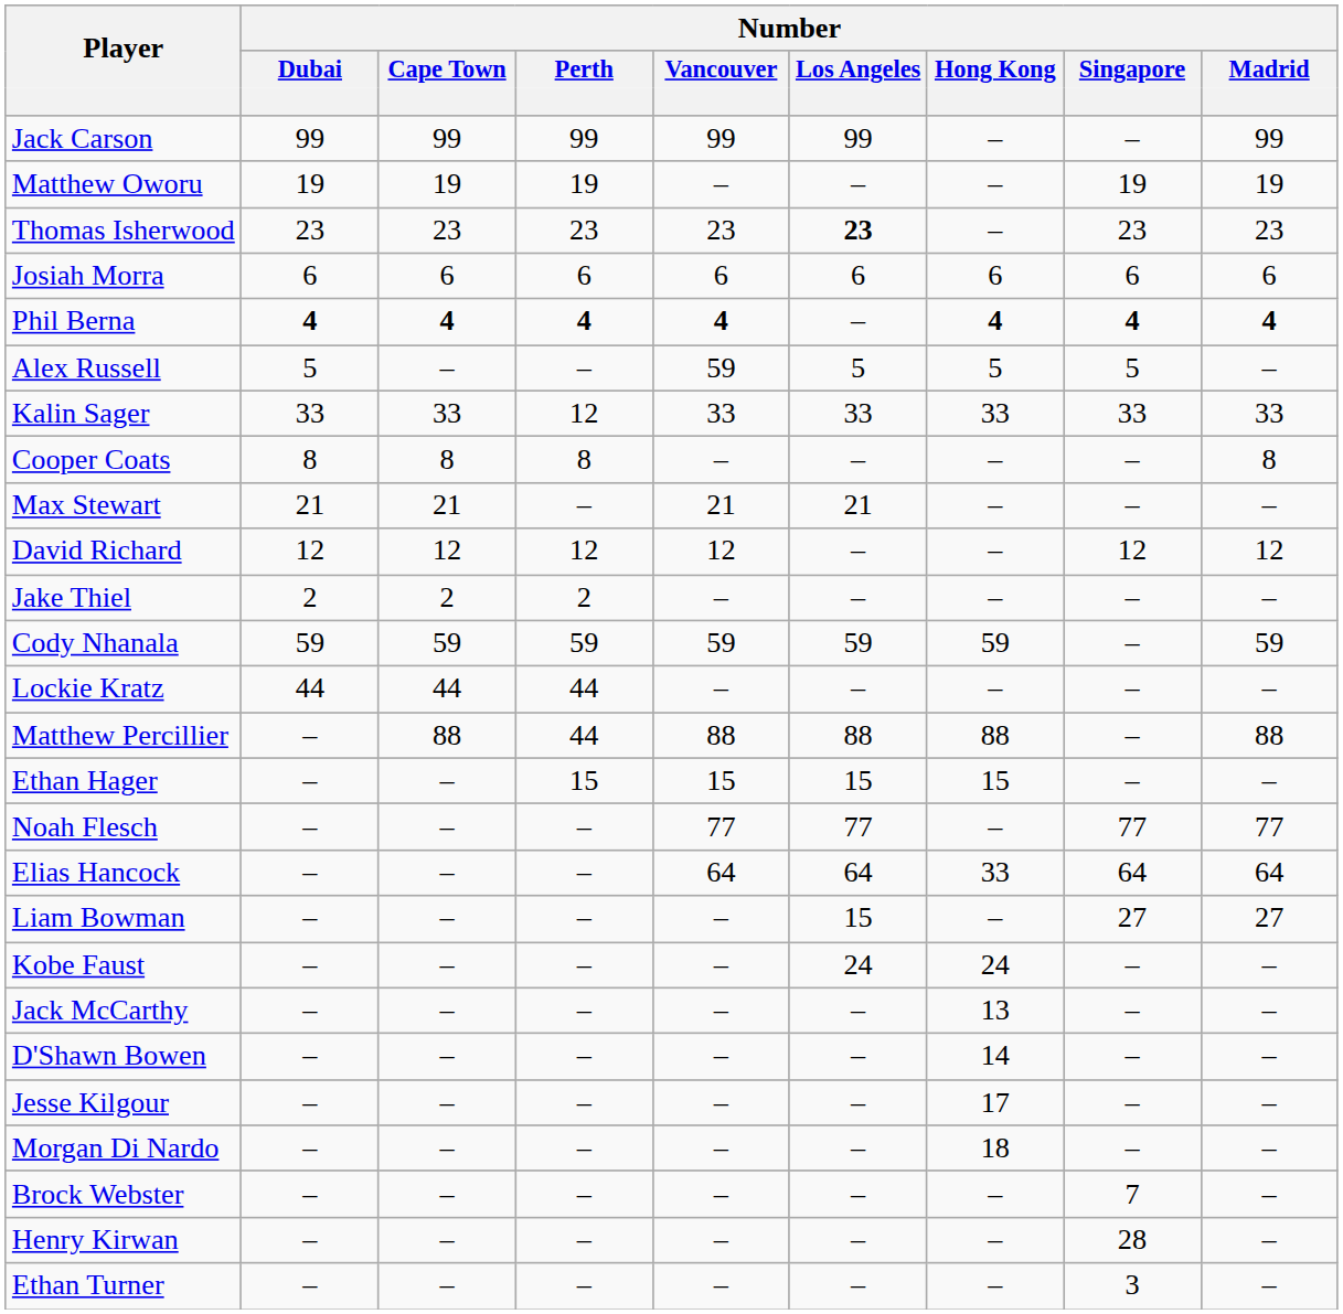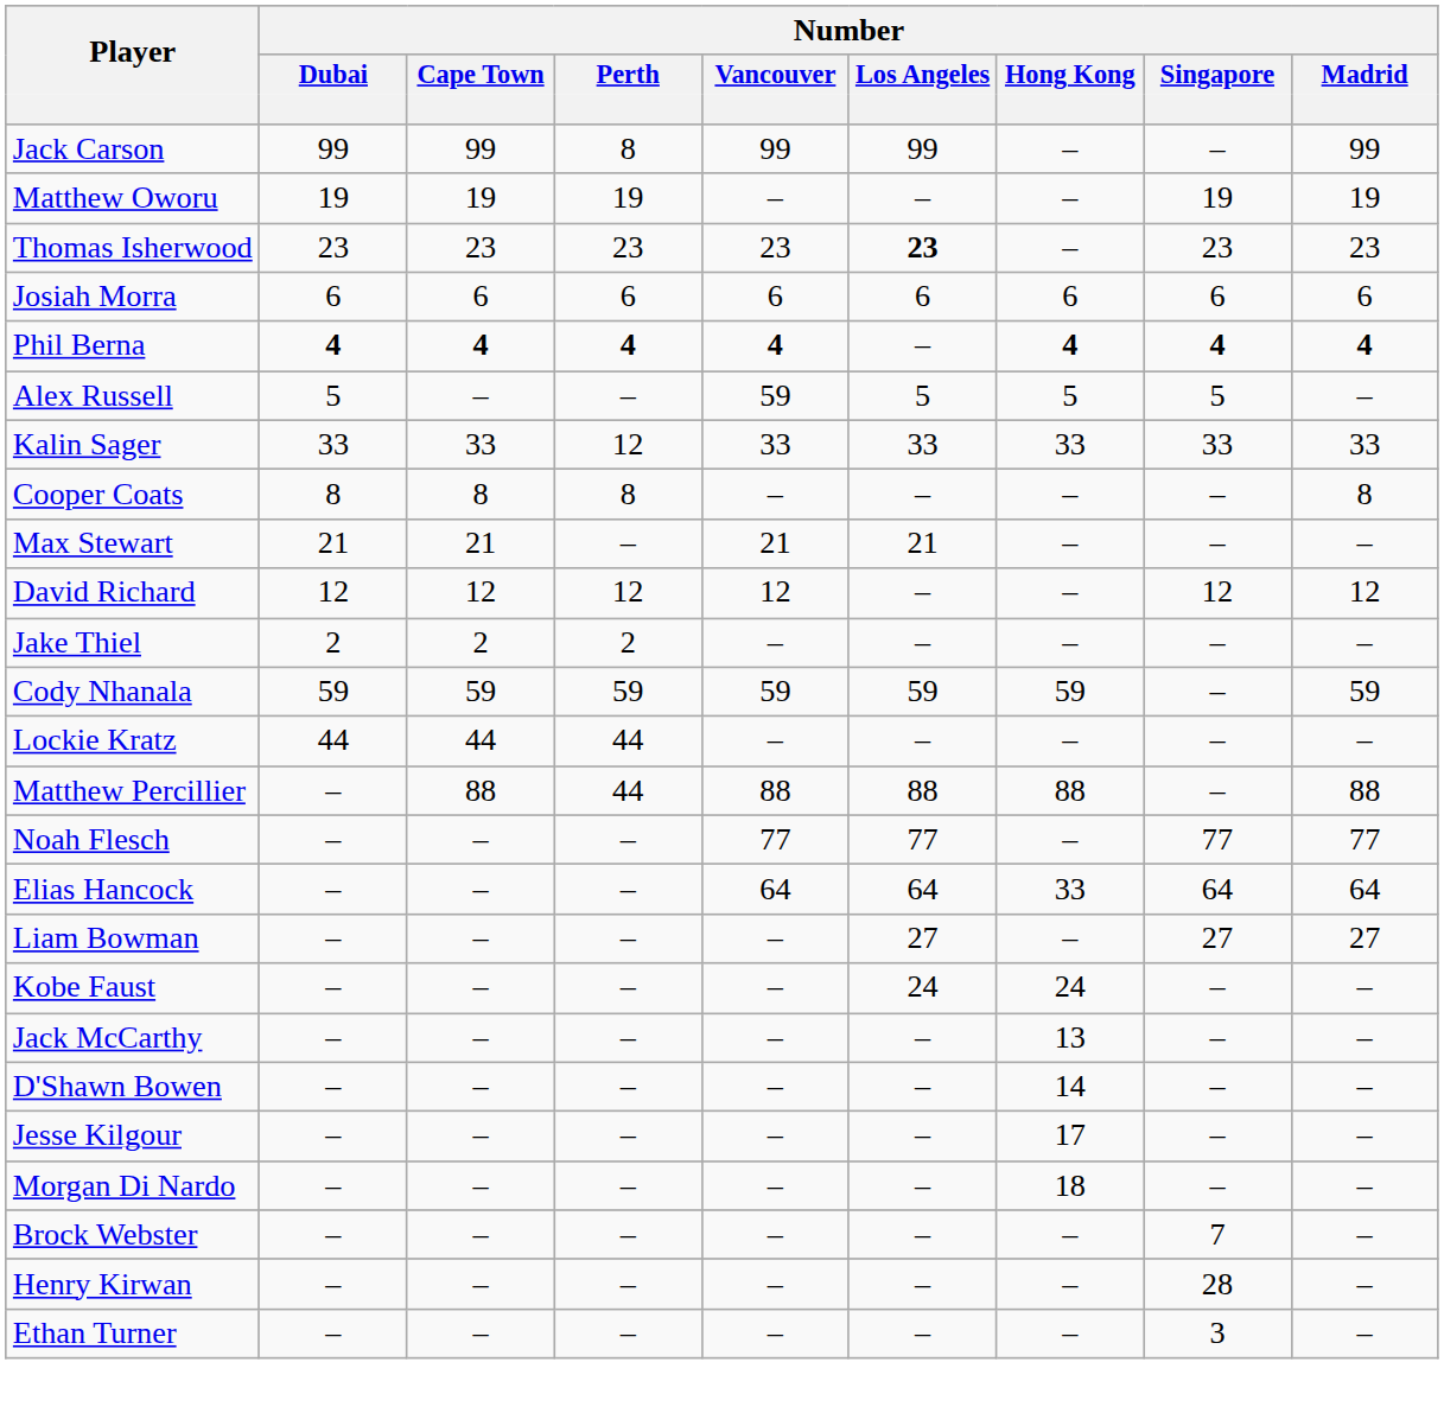 <table class="wikitable sortable" style="text-align:center;">
 <tr>
 <th rowspan="2" style="border-bottom:0px;">Player</th>
 <th colspan="8">Number</th>
 </tr>
 <tr>
 <th valign="top" style="width:5.2em; border-bottom:0px; padding:2px; font-size:85%;"><a href='#'>Dubai</a></th>
 <th valign="top" style="width:5.2em; border-bottom:0px; padding:2px; font-size:85%;"><a href='#'>Cape Town</a></th>
 <th valign="top" style="width:5.2em; border-bottom:0px; padding:2px; font-size:85%;"><a href='#'>Perth</a></th>
 <th valign="top" style="width:5.2em; border-bottom:0px; padding:2px; font-size:85%;"><a href='#'>Vancouver</a></th>
 <th valign="top" style="width:5.2em; border-bottom:0px; padding:2px; font-size:85%;"><a href='#'>Los Angeles</a></th>
 <th valign="top" style="width:5.2em; border-bottom:0px; padding:2px; font-size:85%;"><a href='#'>Hong Kong</a></th>
 <th valign="top" style="width:5.2em; border-bottom:0px; padding:2px; font-size:85%;"><a href='#'>Singapore</a></th>
 <th valign="top" style="width:5.2em; border-bottom:0px; padding:2px; font-size:85%;"><a href='#'>Madrid</a></th>
 </tr>
 <tr style="line-height:8px;">
 <th style="border-top:0px;"> </th>
 <th data-sort-type="number" style="border-top:0px;"></th>
 <th data-sort-type="number" style="border-top:0px;"></th>
 <th data-sort-type="number" style="border-top:0px;"></th>
 <th data-sort-type="number" style="border-top:0px;"></th>
 <th data-sort-type="number" style="border-top:0px;"></th>
 <th data-sort-type="number" style="border-top:0px;"></th>
 <th data-sort-type="number" style="border-top:0px;"></th>
 <th data-sort-type="number" style="border-top:0px;"></th>
 </tr>
 <tr>
 <td align="left"><a href='#'>Jack Carson</a></td>
 <td>99</td>
 <td>99</td>
-<td>99</td>
+<td>8</td>
 <td>99</td>
 <td>99</td>
 <td>–</td>
 <td>–</td>
 <td>99</td>
 </tr>
 <tr>
 <td align="left"><a href='#'>Matthew Oworu</a></td>
 <td>19</td>
 <td>19</td>
 <td>19</td>
 <td>–</td>
 <td>–</td>
 <td>–</td>
 <td>19</td>
 <td>19</td>
 </tr>
 <tr>
 <td align="left"><a href='#'>Thomas Isherwood</a></td>
 <td>23</td>
 <td>23</td>
 <td>23</td>
 <td>23</td>
 <td><strong>23</strong></td>
 <td>–</td>
 <td>23</td>
 <td>23</td>
 </tr>
 <tr>
 <td align="left"><a href='#'>Josiah Morra</a></td>
 <td>6</td>
 <td>6</td>
 <td>6</td>
 <td>6</td>
 <td>6</td>
 <td>6</td>
 <td>6</td>
 <td>6</td>
 </tr>
 <tr>
 <td align="left"><a href='#'>Phil Berna</a></td>
 <td><strong>4</strong></td>
 <td><strong>4</strong></td>
 <td><strong>4</strong></td>
 <td><strong>4</strong></td>
 <td>–</td>
 <td><strong>4</strong></td>
 <td><strong>4</strong></td>
 <td><strong>4</strong></td>
 </tr>
 <tr>
 <td align="left"><a href='#'>Alex Russell</a></td>
 <td>5</td>
 <td>–</td>
 <td>–</td>
 <td>59</td>
 <td>5</td>
 <td>5</td>
 <td>5</td>
 <td>–</td>
 </tr>
 <tr>
 <td align="left"><a href='#'>Kalin Sager</a></td>
 <td>33</td>
 <td>33</td>
 <td>12</td>
 <td>33</td>
 <td>33</td>
 <td>33</td>
 <td>33</td>
 <td>33</td>
 </tr>
 <tr>
 <td align="left"><a href='#'>Cooper Coats</a></td>
 <td>8</td>
 <td>8</td>
 <td>8</td>
 <td>–</td>
 <td>–</td>
 <td>–</td>
 <td>–</td>
 <td>8</td>
 </tr>
 <tr>
 <td align="left"><a href='#'>Max Stewart</a></td>
 <td>21</td>
 <td>21</td>
 <td>–</td>
 <td>21</td>
 <td>21</td>
 <td>–</td>
 <td>–</td>
 <td>–</td>
 </tr>
 <tr>
 <td align="left"><a href='#'>David Richard</a></td>
 <td>12</td>
 <td>12</td>
 <td>12</td>
 <td>12</td>
 <td>–</td>
 <td>–</td>
 <td>12</td>
 <td>12</td>
 </tr>
 <tr>
 <td align="left"><a href='#'>Jake Thiel</a></td>
 <td>2</td>
 <td>2</td>
 <td>2</td>
 <td>–</td>
 <td>–</td>
 <td>–</td>
 <td>–</td>
 <td>–</td>
 </tr>
 <tr>
 <td align="left"><a href='#'>Cody Nhanala</a></td>
 <td>59</td>
 <td>59</td>
 <td>59</td>
 <td>59</td>
 <td>59</td>
 <td>59</td>
 <td>–</td>
 <td>59</td>
 </tr>
 <tr>
 <td align="left"><a href='#'>Lockie Kratz</a></td>
 <td>44</td>
 <td>44</td>
 <td>44</td>
 <td>–</td>
 <td>–</td>
 <td>–</td>
 <td>–</td>
 <td>–</td>
 </tr>
 <tr>
 <td align="left"><a href='#'>Matthew Percillier</a></td>
 <td>–</td>
 <td>88</td>
 <td>44</td>
 <td>88</td>
 <td>88</td>
 <td>88</td>
 <td>–</td>
 <td>88</td>
 </tr>
 <tr>
-<td align="left"><a href='#'>Ethan Hager</a></td>
-<td>–</td>
-<td>–</td>
-<td>15</td>
-<td>15</td>
-<td>15</td>
-<td>15</td>
-<td>–</td>
-<td>–</td>
-</tr>
-<tr>
 <td align="left"><a href='#'>Noah Flesch</a></td>
 <td>–</td>
 <td>–</td>
 <td>–</td>
 <td>77</td>
 <td>77</td>
 <td>–</td>
 <td>77</td>
 <td>77</td>
 </tr>
 <tr>
 <td align="left"><a href='#'>Elias Hancock</a></td>
 <td>–</td>
 <td>–</td>
 <td>–</td>
 <td>64</td>
 <td>64</td>
 <td>33</td>
 <td>64</td>
 <td>64</td>
 </tr>
 <tr>
 <td align="left"><a href='#'>Liam Bowman</a></td>
 <td>–</td>
 <td>–</td>
 <td>–</td>
 <td>–</td>
-<td>15</td>
+<td>27</td>
 <td>–</td>
 <td>27</td>
 <td>27</td>
 </tr>
 <tr>
 <td align="left"><a href='#'>Kobe Faust</a></td>
 <td>–</td>
 <td>–</td>
 <td>–</td>
 <td>–</td>
 <td>24</td>
 <td>24</td>
 <td>–</td>
 <td>–</td>
 </tr>
 <tr>
 <td align="left"><a href='#'>Jack McCarthy</a></td>
 <td>–</td>
 <td>–</td>
 <td>–</td>
 <td>–</td>
 <td>–</td>
 <td>13</td>
 <td>–</td>
 <td>–</td>
 </tr>
 <tr>
 <td align="left"><a href='#'>D'Shawn Bowen</a></td>
 <td>–</td>
 <td>–</td>
 <td>–</td>
 <td>–</td>
 <td>–</td>
 <td>14</td>
 <td>–</td>
 <td>–</td>
 </tr>
 <tr>
 <td align="left"><a href='#'>Jesse Kilgour</a></td>
 <td>–</td>
 <td>–</td>
 <td>–</td>
 <td>–</td>
 <td>–</td>
 <td>17</td>
 <td>–</td>
 <td>–</td>
 </tr>
 <tr>
 <td align="left"><a href='#'>Morgan Di Nardo</a></td>
 <td>–</td>
 <td>–</td>
 <td>–</td>
 <td>–</td>
 <td>–</td>
 <td>18</td>
 <td>–</td>
 <td>–</td>
 </tr>
 <tr>
 <td align="left"><a href='#'>Brock Webster</a></td>
 <td>–</td>
 <td>–</td>
 <td>–</td>
 <td>–</td>
 <td>–</td>
 <td>–</td>
 <td>7</td>
 <td>–</td>
 </tr>
 <tr>
 <td align="left"><a href='#'>Henry Kirwan</a></td>
 <td>–</td>
 <td>–</td>
 <td>–</td>
 <td>–</td>
 <td>–</td>
 <td>–</td>
 <td>28</td>
 <td>–</td>
 </tr>
 <tr>
 <td align="left"><a href='#'>Ethan Turner</a></td>
 <td>–</td>
 <td>–</td>
 <td>–</td>
 <td>–</td>
 <td>–</td>
 <td>–</td>
 <td>3</td>
 <td>–</td>
 </tr>
 </table>
